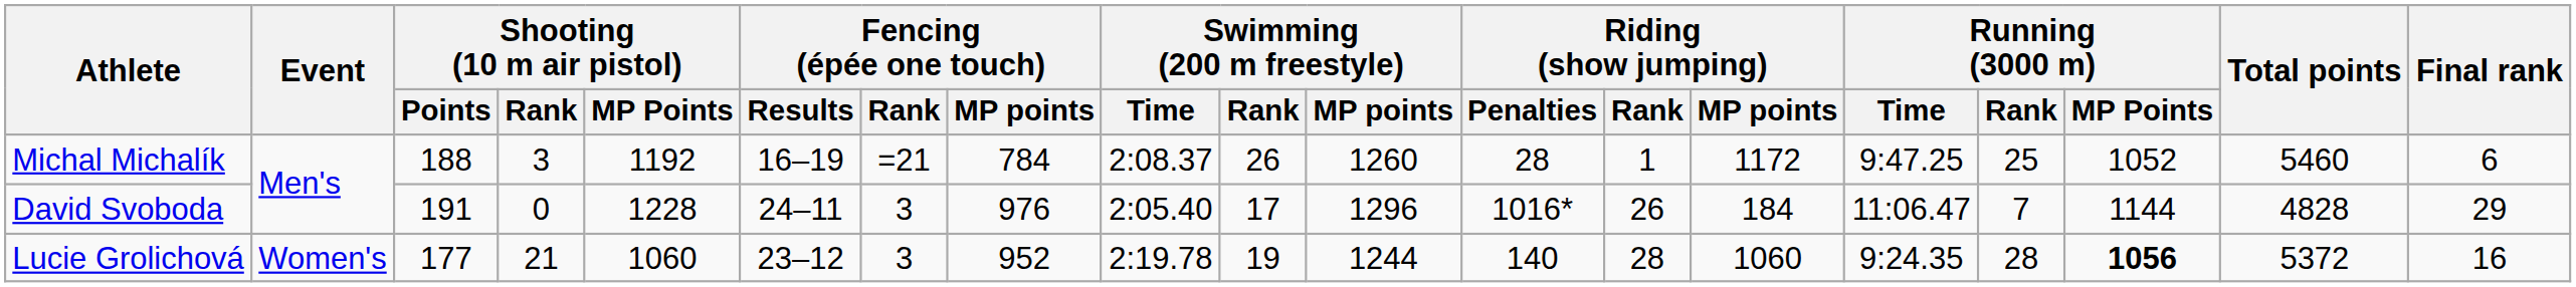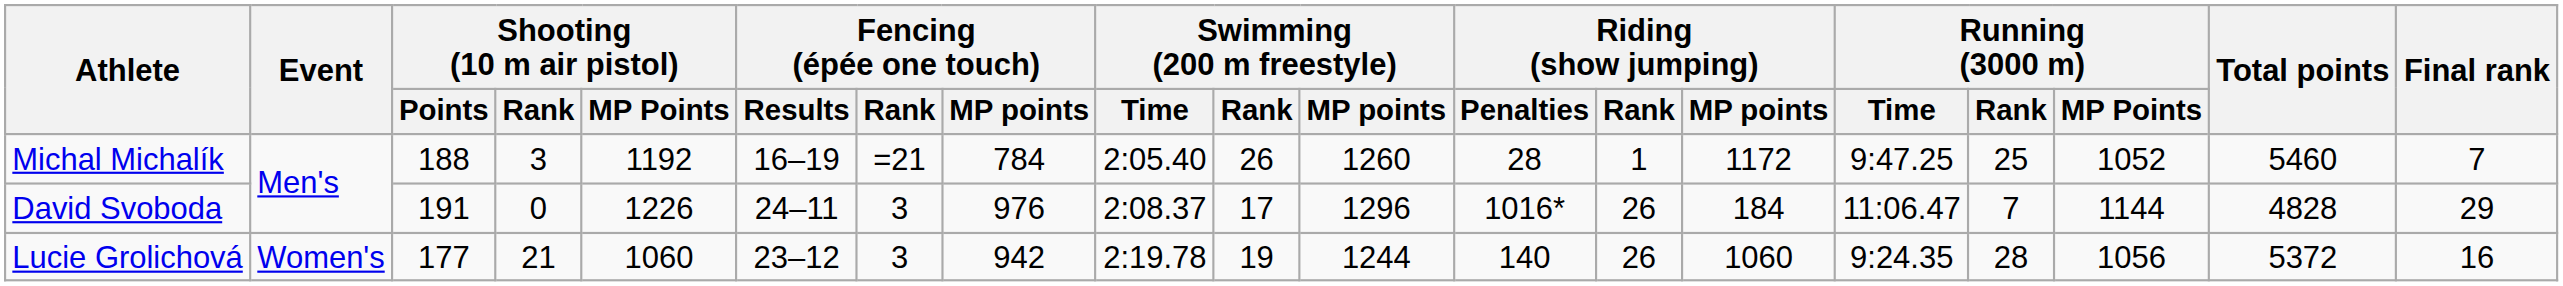 <table class="wikitable" style="font-size:90%">
 <tr>
 <th rowspan="2">Athlete</th>
 <th rowspan="2">Event</th>
 <th colspan=3>Shooting<br><span>(10 m air pistol)</span></th>
 <th colspan=3>Fencing<br><span>(épée one touch)</span></th>
 <th colspan=3>Swimming<br><span>(200 m freestyle)</span></th>
 <th colspan=3>Riding<br><span>(show jumping)</span></th>
 <th colspan=3>Running<br><span>(3000 m)</span></th>
 <th rowspan=2>Total points</th>
 <th rowspan=2>Final rank</th>
 </tr>
 <tr style="font-size:95%">
 <th>Points</th>
 <th>Rank</th>
 <th>MP Points</th>
 <th>Results</th>
 <th>Rank</th>
 <th>MP points</th>
 <th>Time</th>
 <th>Rank</th>
 <th>MP points</th>
 <th>Penalties</th>
 <th>Rank</th>
 <th>MP points</th>
 <th>Time</th>
 <th>Rank</th>
 <th>MP Points</th>
 </tr>
 <tr align=center>
 <td align=left><a href='#'>Michal Michalík</a></td>
 <td align=left rowspan=2><a href='#'>Men's</a></td>
 <td>188</td>
 <td>3</td>
 <td>1192</td>
 <td>16–19</td>
 <td>=21</td>
 <td>784</td>
-<td>2:08.37</td>
+<td>2:05.40</td>
 <td>26</td>
 <td>1260</td>
 <td>28</td>
 <td>1</td>
 <td>1172</td>
 <td>9:47.25</td>
 <td>25</td>
 <td>1052</td>
 <td>5460</td>
-<td>6</td>
+<td>7</td>
 </tr>
 <tr align=center>
 <td align=left><a href='#'>David Svoboda</a></td>
 <td>191</td>
 <td>0</td>
-<td>1228</td>
+<td>1226</td>
 <td>24–11</td>
 <td>3</td>
 <td>976</td>
-<td>2:05.40</td>
+<td>2:08.37</td>
 <td>17</td>
 <td>1296</td>
 <td>1016*</td>
 <td>26</td>
 <td>184</td>
 <td>11:06.47</td>
 <td>7</td>
 <td>1144</td>
 <td>4828</td>
 <td>29</td>
 </tr>
 <tr align=center>
 <td align=left><a href='#'>Lucie Grolichová</a></td>
 <td align=left><a href='#'>Women's</a></td>
 <td>177</td>
 <td>21</td>
 <td>1060</td>
 <td>23–12</td>
 <td>3</td>
-<td>952</td>
+<td>942</td>
 <td>2:19.78</td>
 <td>19</td>
 <td>1244</td>
 <td>140</td>
-<td>28</td>
+<td>26</td>
 <td>1060</td>
 <td>9:24.35</td>
 <td>28</td>
-<td><strong>1056</strong></td>
+<td>1056</td>
 <td>5372</td>
 <td>16</td>
 </tr>
 </table>
